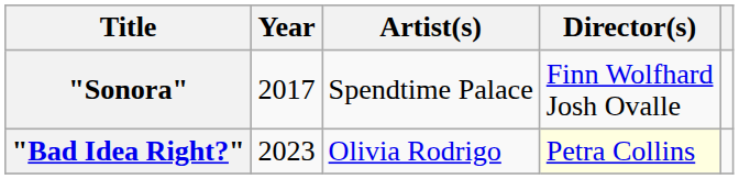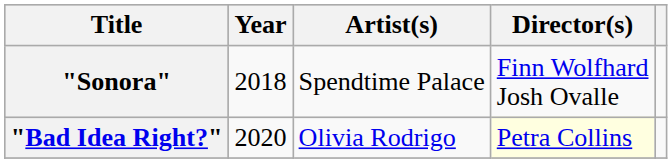 <table class="wikitable plainrowheaders">
 <tr>
 <th scope="col" style="text-align:center;">Title</th>
 <th scope="col" style="text-align:center;">Year</th>
 <th scope="col" style="text-align:center;">Artist(s)</th>
 <th scope="col" style="text-align:center;">Director(s)</th>
 <th scope="col" style="text-align:center;"></th>
 </tr>
 <tr>
 <th scope="row">"Sonora"</th>
-<td>2017</td>
+<td>2018</td>
 <td>Spendtime Palace</td>
 <td><a href='#'>Finn Wolfhard</a><br>Josh Ovalle</td>
 <td></td>
 </tr>
 <tr>
 <th scope="row">"<a href='#'>Bad Idea Right?</a>"</th>
-<td>2023</td>
+<td>2020</td>
 <td><a href='#'>Olivia Rodrigo</a></td>
 <td style="background: lightyellow;"><a href='#'>Petra Collins</a></td>
 <td></td>
 </tr>
 </table>
